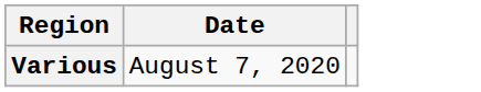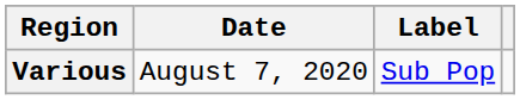 <table class="wikitable plainrowheaders">
 <tr>
 <th scope="col">Region</th>
 <th scope="col">Date</th>
+<th scope="col">Label</th>
 <th scope="col"></th>
 </tr>
 <tr>
 <th scope="row">Various</th>
 <td>August 7, 2020</td>
+<td><a href='#'>Sub Pop</a></td>
 <td align="center"></td>
 </tr>
 </table>
